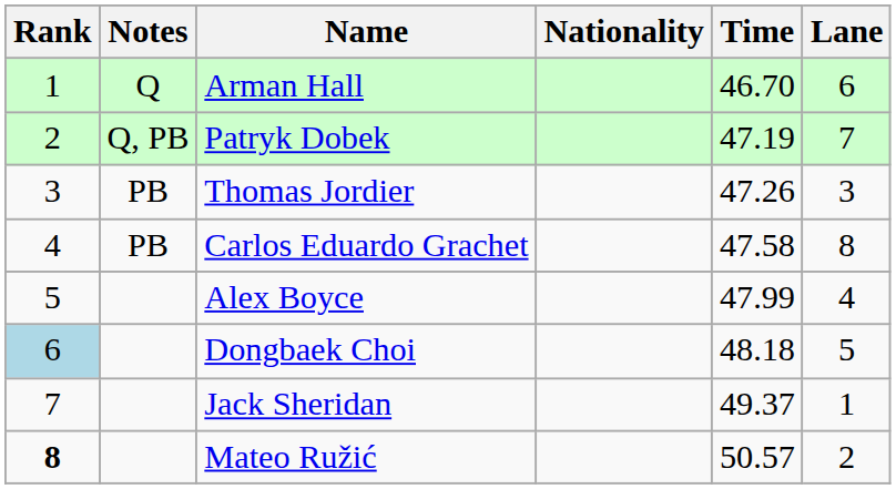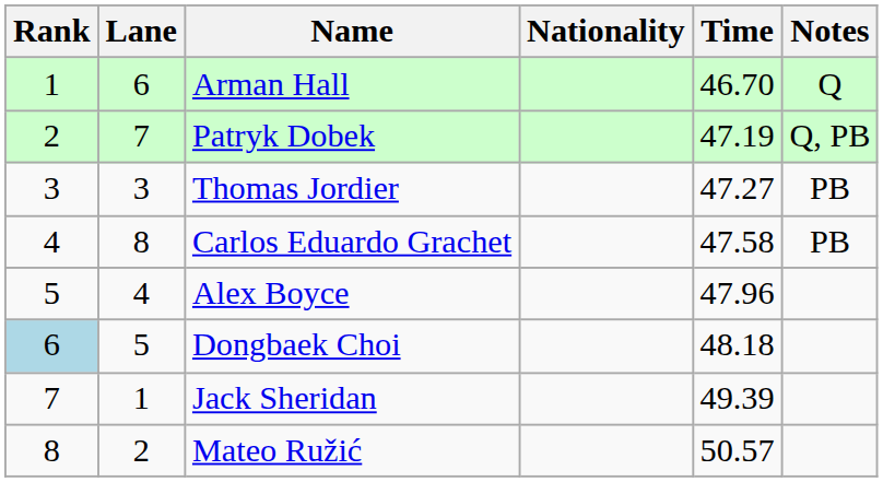 <table class="wikitable sortable" style="text-align:center">
 <tr>
 <th>Rank</th>
-<th>Notes</th>
+<th>Lane</th>
 <th>Name</th>
 <th>Nationality</th>
 <th>Time</th>
-<th>Lane</th>
+<th>Notes</th>
 </tr>
 <tr bgcolor=ccffcc>
 <td align=center>1</td>
-<td>Q</td>
+<td align=center>6</td>
 <td align=left><a href='#'>Arman Hall</a></td>
 <td align=left></td>
 <td>46.70</td>
-<td align=center>6</td>
+<td>Q</td>
 </tr>
 <tr bgcolor=ccffcc>
 <td align=center>2</td>
-<td>Q, PB</td>
+<td align=center>7</td>
 <td align=left><a href='#'>Patryk Dobek</a></td>
 <td align=left></td>
 <td>47.19</td>
-<td align=center>7</td>
+<td>Q, PB</td>
 </tr>
 <tr>
 <td align=center>3</td>
-<td>PB</td>
+<td align=center>3</td>
 <td align=left><a href='#'>Thomas Jordier</a></td>
 <td align=left></td>
-<td>47.26</td>
-<td align=center>3</td>
+<td>47.27</td>
+<td>PB</td>
 </tr>
 <tr>
 <td align=center>4</td>
-<td>PB</td>
+<td align=center>8</td>
 <td align=left><a href='#'>Carlos Eduardo Grachet</a></td>
 <td align=left></td>
 <td>47.58</td>
-<td align=center>8</td>
+<td>PB</td>
 </tr>
 <tr>
 <td align=center>5</td>
-<td></td>
+<td align=center>4</td>
 <td align=left><a href='#'>Alex Boyce</a></td>
 <td align=left></td>
-<td>47.99</td>
-<td align=center>4</td>
+<td>47.96</td>
+<td></td>
 </tr>
 <tr>
 <td align=center style="background: lightblue;">6</td>
-<td></td>
+<td align=center>5</td>
 <td align=left><a href='#'>Dongbaek Choi</a></td>
 <td align=left></td>
 <td>48.18</td>
-<td align=center>5</td>
+<td></td>
 </tr>
 <tr>
 <td align=center>7</td>
-<td></td>
+<td align=center>1</td>
 <td align=left><a href='#'>Jack Sheridan</a></td>
 <td align=left></td>
-<td>49.37</td>
-<td align=center>1</td>
+<td>49.39</td>
+<td></td>
 </tr>
 <tr>
-<td align=center><strong>8</strong></td>
-<td></td>
+<td align=center>8</td>
+<td align=center>2</td>
 <td align=left><a href='#'>Mateo Ružić</a></td>
 <td align=left></td>
 <td>50.57</td>
-<td align=center>2</td>
+<td></td>
 </tr>
 </table>
